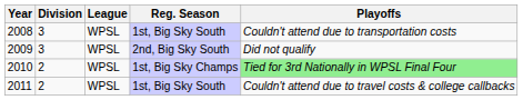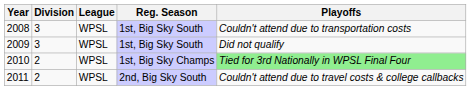 <table class="wikitable">
 <tr>
 <th>Year</th>
 <th>Division</th>
 <th>League</th>
 <th>Reg. Season</th>
 <th>Playoffs</th>
 </tr>
 <tr>
 <td>2008</td>
 <td>3</td>
 <td>WPSL</td>
 <td bgcolor=#ccccff>1st, Big Sky South</td>
 <td><em>Couldn't attend due to transportation costs</em></td>
 </tr>
 <tr>
 <td>2009</td>
 <td>3</td>
 <td>WPSL</td>
-<td bgcolor=#ccccff>2nd, Big Sky South</td>
+<td bgcolor=#ccccff>1st, Big Sky South</td>
 <td><em>Did not qualify</em></td>
 </tr>
 <tr>
 <td>2010</td>
 <td>2</td>
 <td>WPSL</td>
 <td bgcolor=#ccccff>1st, Big Sky Champs</td>
 <td style="background: lightgreen;"><em>Tied for 3rd Nationally in WPSL Final Four</em></td>
 </tr>
 <tr>
 <td>2011</td>
 <td>2</td>
 <td>WPSL</td>
-<td bgcolor=#ccccff>1st, Big Sky South</td>
+<td bgcolor=#ccccff>2nd, Big Sky South</td>
 <td><em>Couldn't attend due to travel costs & college callbacks</em></td>
 </tr>
 </table>
